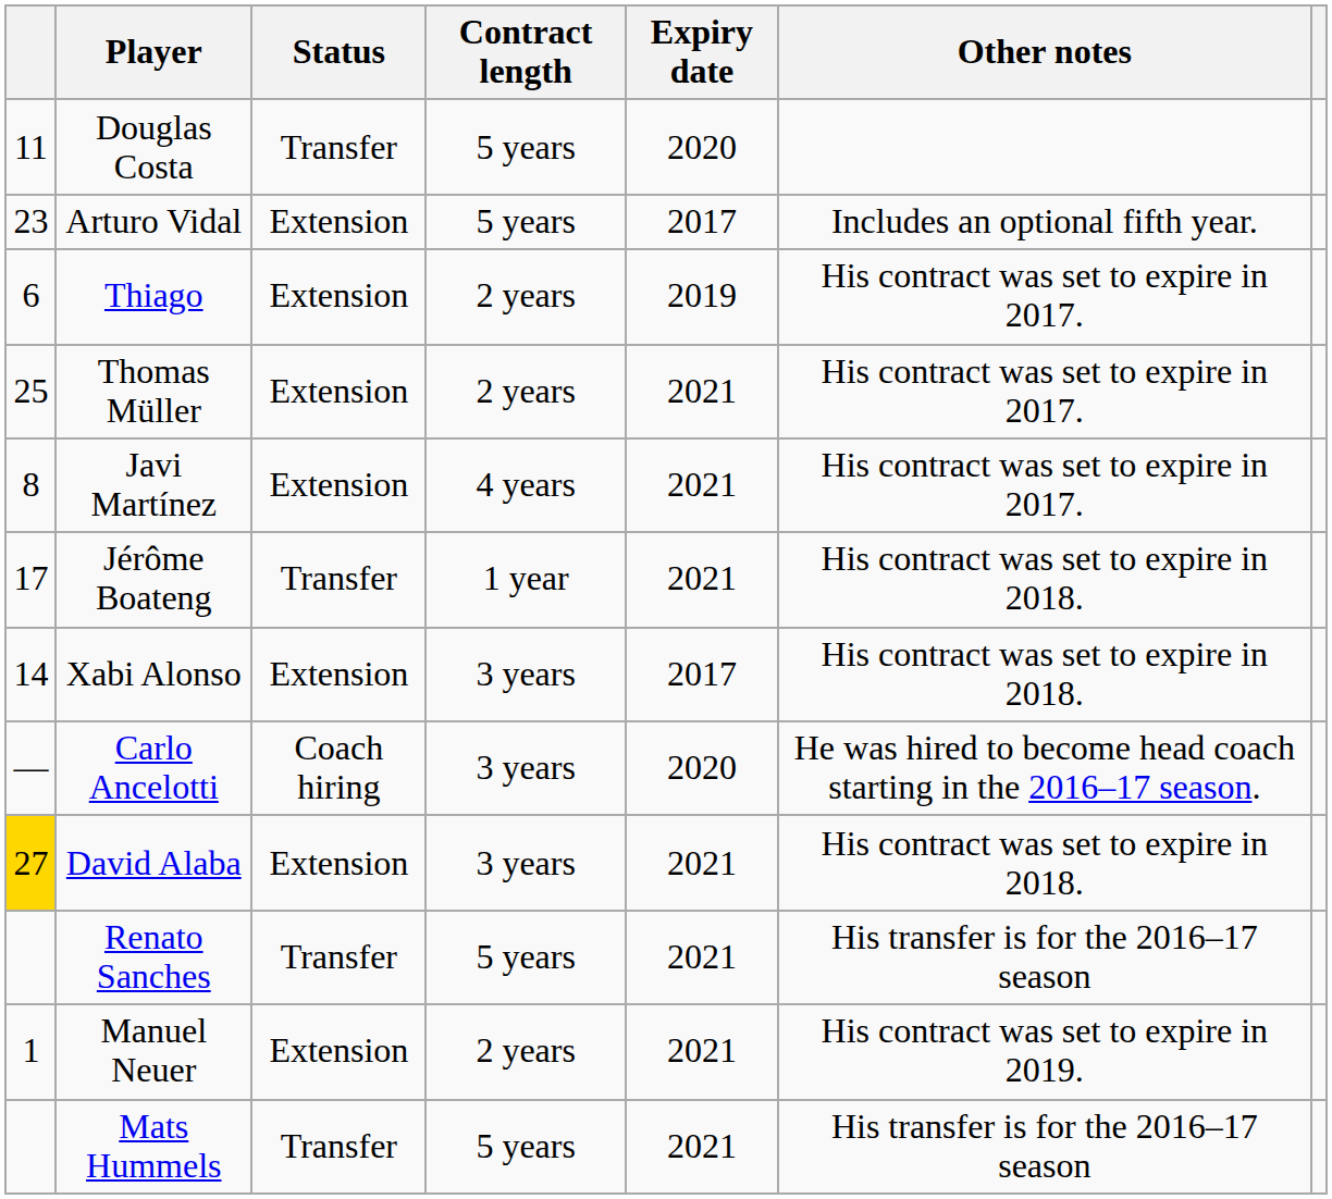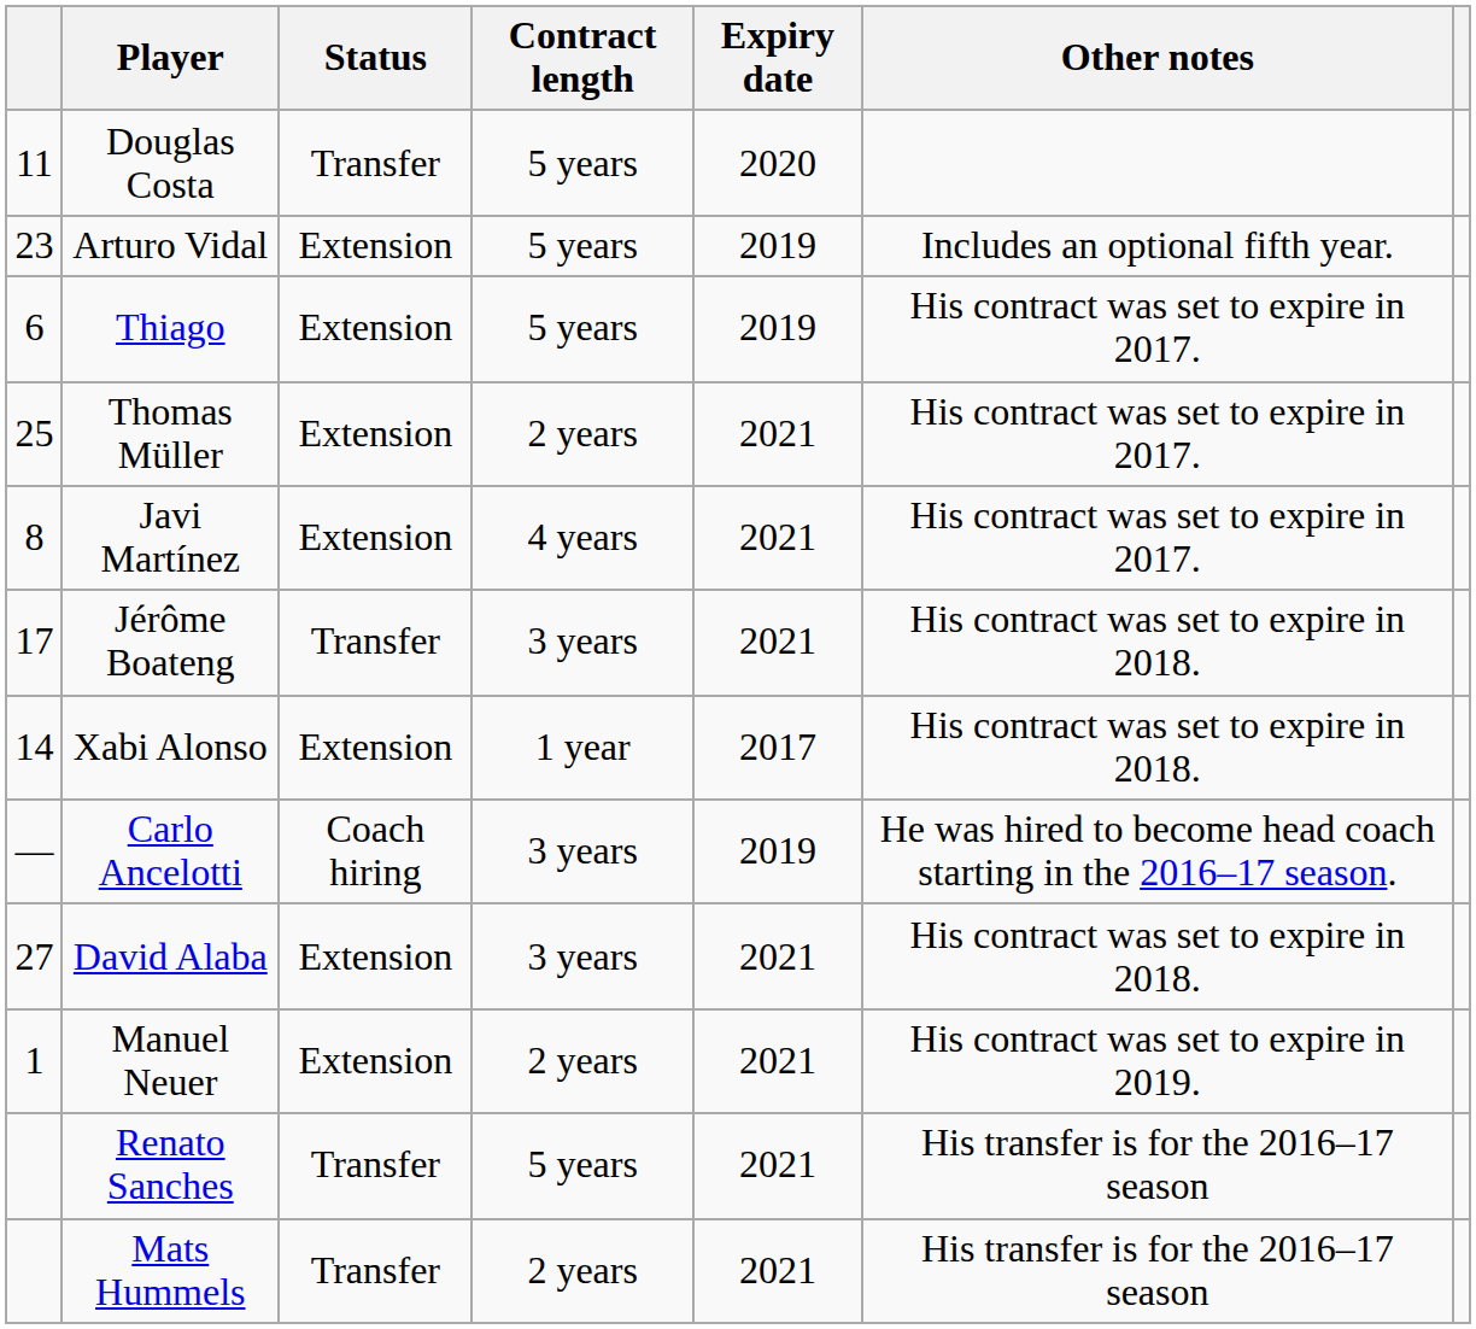 <table class="wikitable" style="text-align:center">
 <tr>
 <th></th>
 <th>Player</th>
 <th>Status</th>
 <th>Contract length</th>
 <th>Expiry date</th>
 <th>Other notes</th>
 <th></th>
 </tr>
 <tr>
 <td>11</td>
 <td>Douglas Costa</td>
 <td>Transfer</td>
 <td>5 years</td>
 <td>2020</td>
 <td></td>
 <td></td>
 </tr>
 <tr>
 <td>23</td>
 <td>Arturo Vidal</td>
 <td>Extension</td>
 <td>5 years</td>
-<td>2017</td>
+<td>2019</td>
 <td>Includes an optional fifth year.</td>
 <td></td>
 </tr>
 <tr>
 <td>6</td>
 <td><a href='#'>Thiago</a></td>
 <td>Extension</td>
-<td>2 years</td>
+<td>5 years</td>
 <td>2019</td>
 <td>His contract was set to expire in 2017.</td>
 <td></td>
 </tr>
 <tr>
 <td>25</td>
 <td>Thomas Müller</td>
 <td>Extension</td>
 <td>2 years</td>
 <td>2021</td>
 <td>His contract was set to expire in 2017.</td>
 <td></td>
 </tr>
 <tr>
 <td>8</td>
 <td>Javi Martínez</td>
 <td>Extension</td>
 <td>4 years</td>
 <td>2021</td>
 <td>His contract was set to expire in 2017.</td>
 <td></td>
 </tr>
 <tr>
 <td>17</td>
 <td>Jérôme Boateng</td>
 <td>Transfer</td>
-<td>1 year</td>
+<td>3 years</td>
 <td>2021</td>
 <td>His contract was set to expire in 2018.</td>
 <td></td>
 </tr>
 <tr>
 <td>14</td>
 <td>Xabi Alonso</td>
 <td>Extension</td>
-<td>3 years</td>
+<td>1 year</td>
 <td>2017</td>
 <td>His contract was set to expire in 2018.</td>
 <td></td>
 </tr>
 <tr>
 <td>—</td>
 <td><a href='#'>Carlo Ancelotti</a></td>
 <td>Coach hiring</td>
 <td>3 years</td>
-<td>2020</td>
+<td>2019</td>
 <td>He was hired to become head coach starting in the <a href='#'>2016–17 season</a>.</td>
 <td></td>
 </tr>
 <tr>
-<td style="background: gold;">27</td>
+<td>27</td>
 <td><a href='#'>David Alaba</a></td>
 <td>Extension</td>
 <td>3 years</td>
 <td>2021</td>
 <td>His contract was set to expire in 2018.</td>
-<td></td>
-</tr>
-<tr>
-<td></td>
-<td><a href='#'>Renato Sanches</a></td>
-<td>Transfer</td>
-<td>5 years</td>
-<td>2021</td>
-<td>His transfer is for the 2016–17 season</td>
 <td></td>
 </tr>
 <tr>
 <td>1</td>
 <td>Manuel Neuer</td>
 <td>Extension</td>
 <td>2 years</td>
 <td>2021</td>
 <td>His contract was set to expire in 2019.</td>
 <td></td>
 </tr>
 <tr>
 <td></td>
-<td><a href='#'>Mats Hummels</a></td>
+<td><a href='#'>Renato Sanches</a></td>
 <td>Transfer</td>
 <td>5 years</td>
 <td>2021</td>
 <td>His transfer is for the 2016–17 season</td>
 <td></td>
 </tr>
+<tr>
+<td></td>
+<td><a href='#'>Mats Hummels</a></td>
+<td>Transfer</td>
+<td>2 years</td>
+<td>2021</td>
+<td>His transfer is for the 2016–17 season</td>
+<td></td>
+</tr>
 </table>
